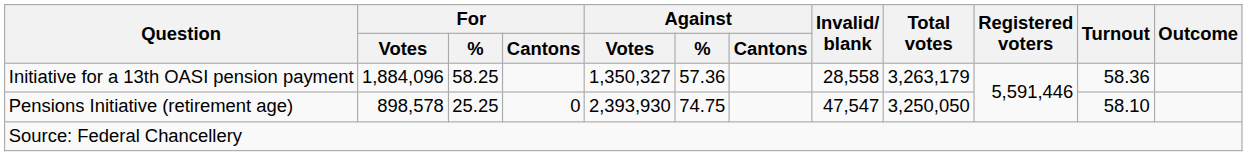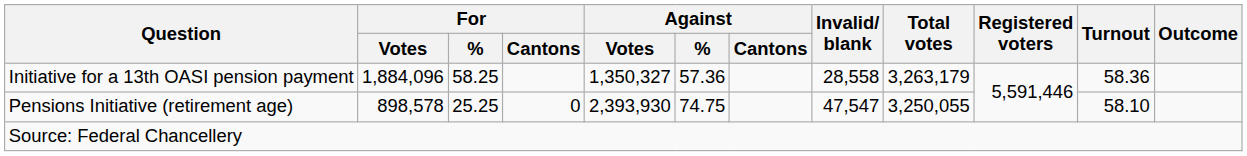 <table class=wikitable style=text-align:right>
 <tr>
 <th rowspan=2>Question</th>
 <th colspan=3>For</th>
 <th colspan=3>Against</th>
 <th rowspan=2>Invalid/<br>blank</th>
 <th rowspan=2>Total<br>votes</th>
 <th rowspan=2>Registered<br>voters</th>
 <th rowspan=2>Turnout</th>
 <th rowspan=2>Outcome</th>
 </tr>
 <tr>
 <th>Votes</th>
 <th>%</th>
 <th>Cantons</th>
 <th>Votes</th>
 <th>%</th>
 <th>Cantons</th>
 </tr>
 <tr>
 <td align=left>Initiative for a 13th OASI pension payment</td>
 <td>1,884,096</td>
 <td>58.25</td>
 <td></td>
 <td>1,350,327</td>
 <td>57.36</td>
 <td></td>
 <td>28,558</td>
 <td>3,263,179</td>
 <td rowspan=2>5,591,446</td>
 <td>58.36</td>
 <td></td>
 </tr>
 <tr>
 <td align=left>Pensions Initiative (retirement age)</td>
 <td>898,578</td>
 <td>25.25</td>
 <td>0</td>
 <td>2,393,930</td>
 <td>74.75</td>
 <td></td>
 <td>47,547</td>
-<td>3,250,050</td>
+<td>3,250,055</td>
 <td>58.10</td>
 <td></td>
 </tr>
 <tr>
 <td colspan=14 align=left>Source: Federal Chancellery</td>
 </tr>
 </table>
